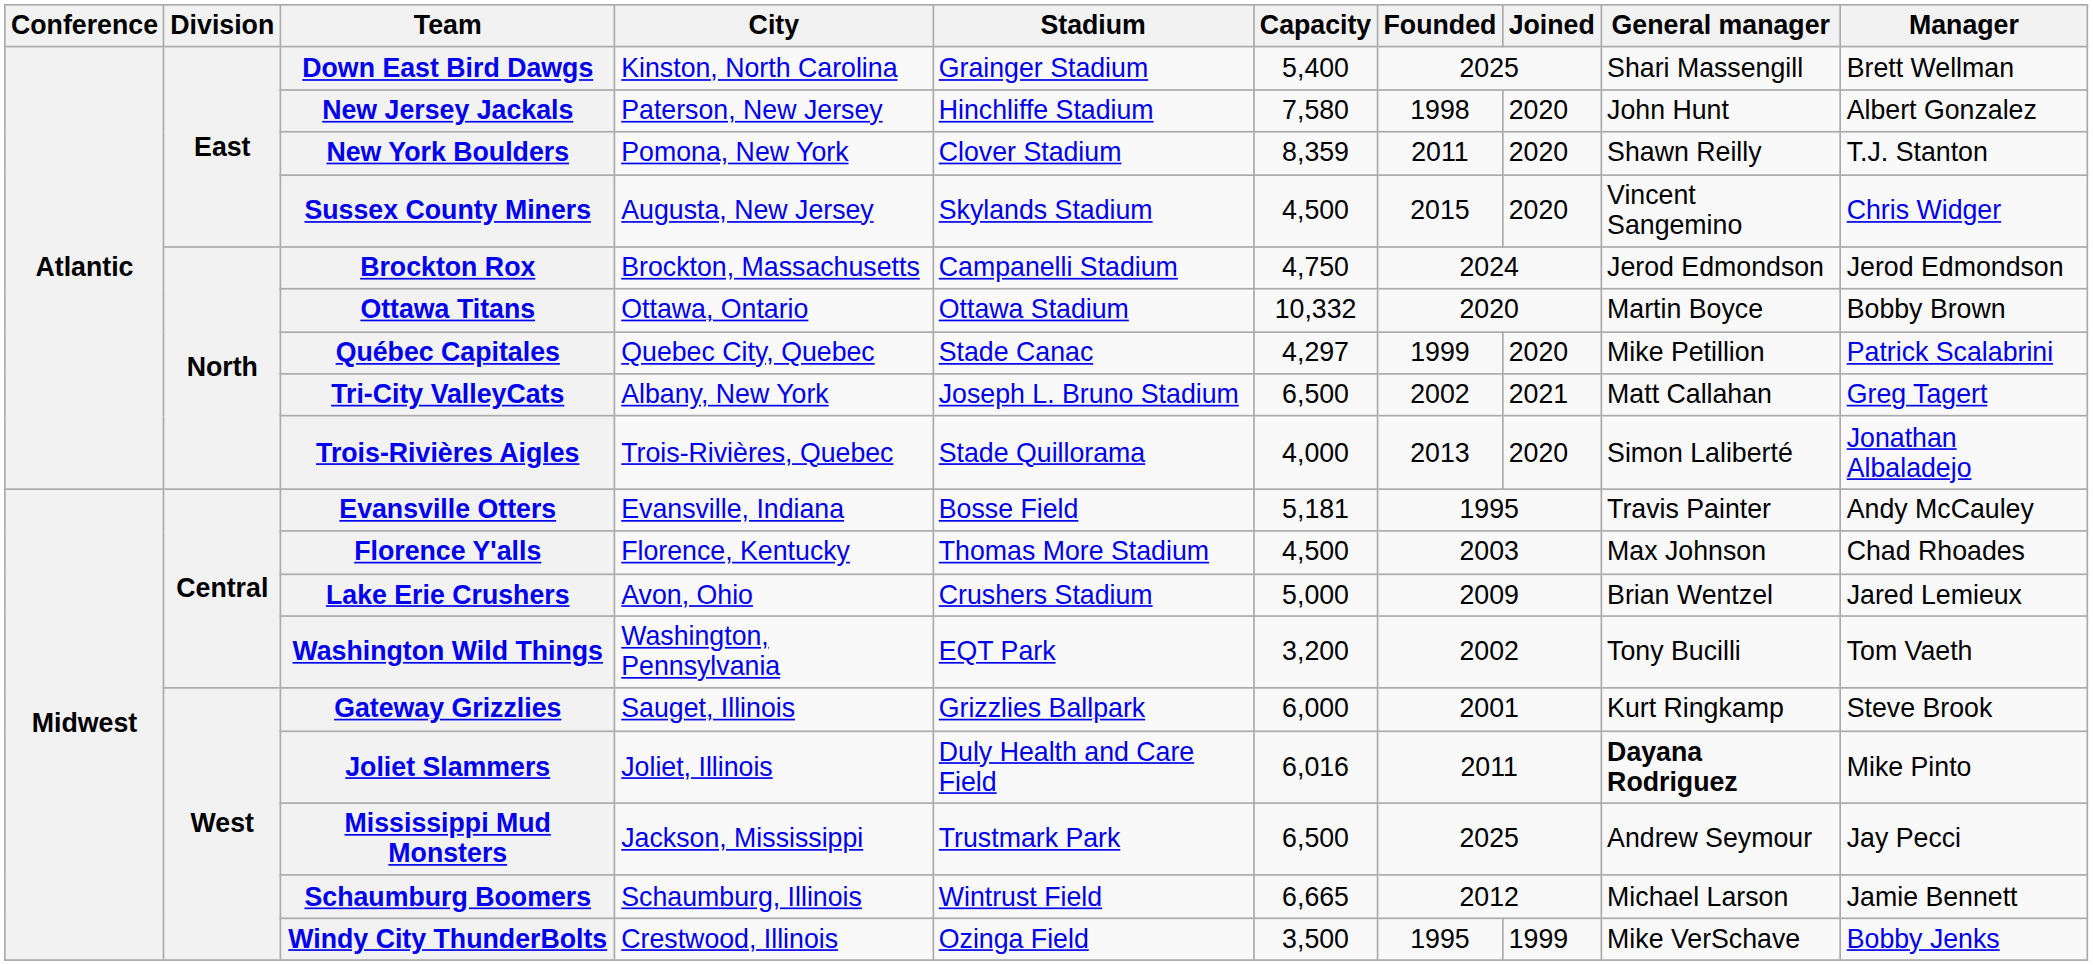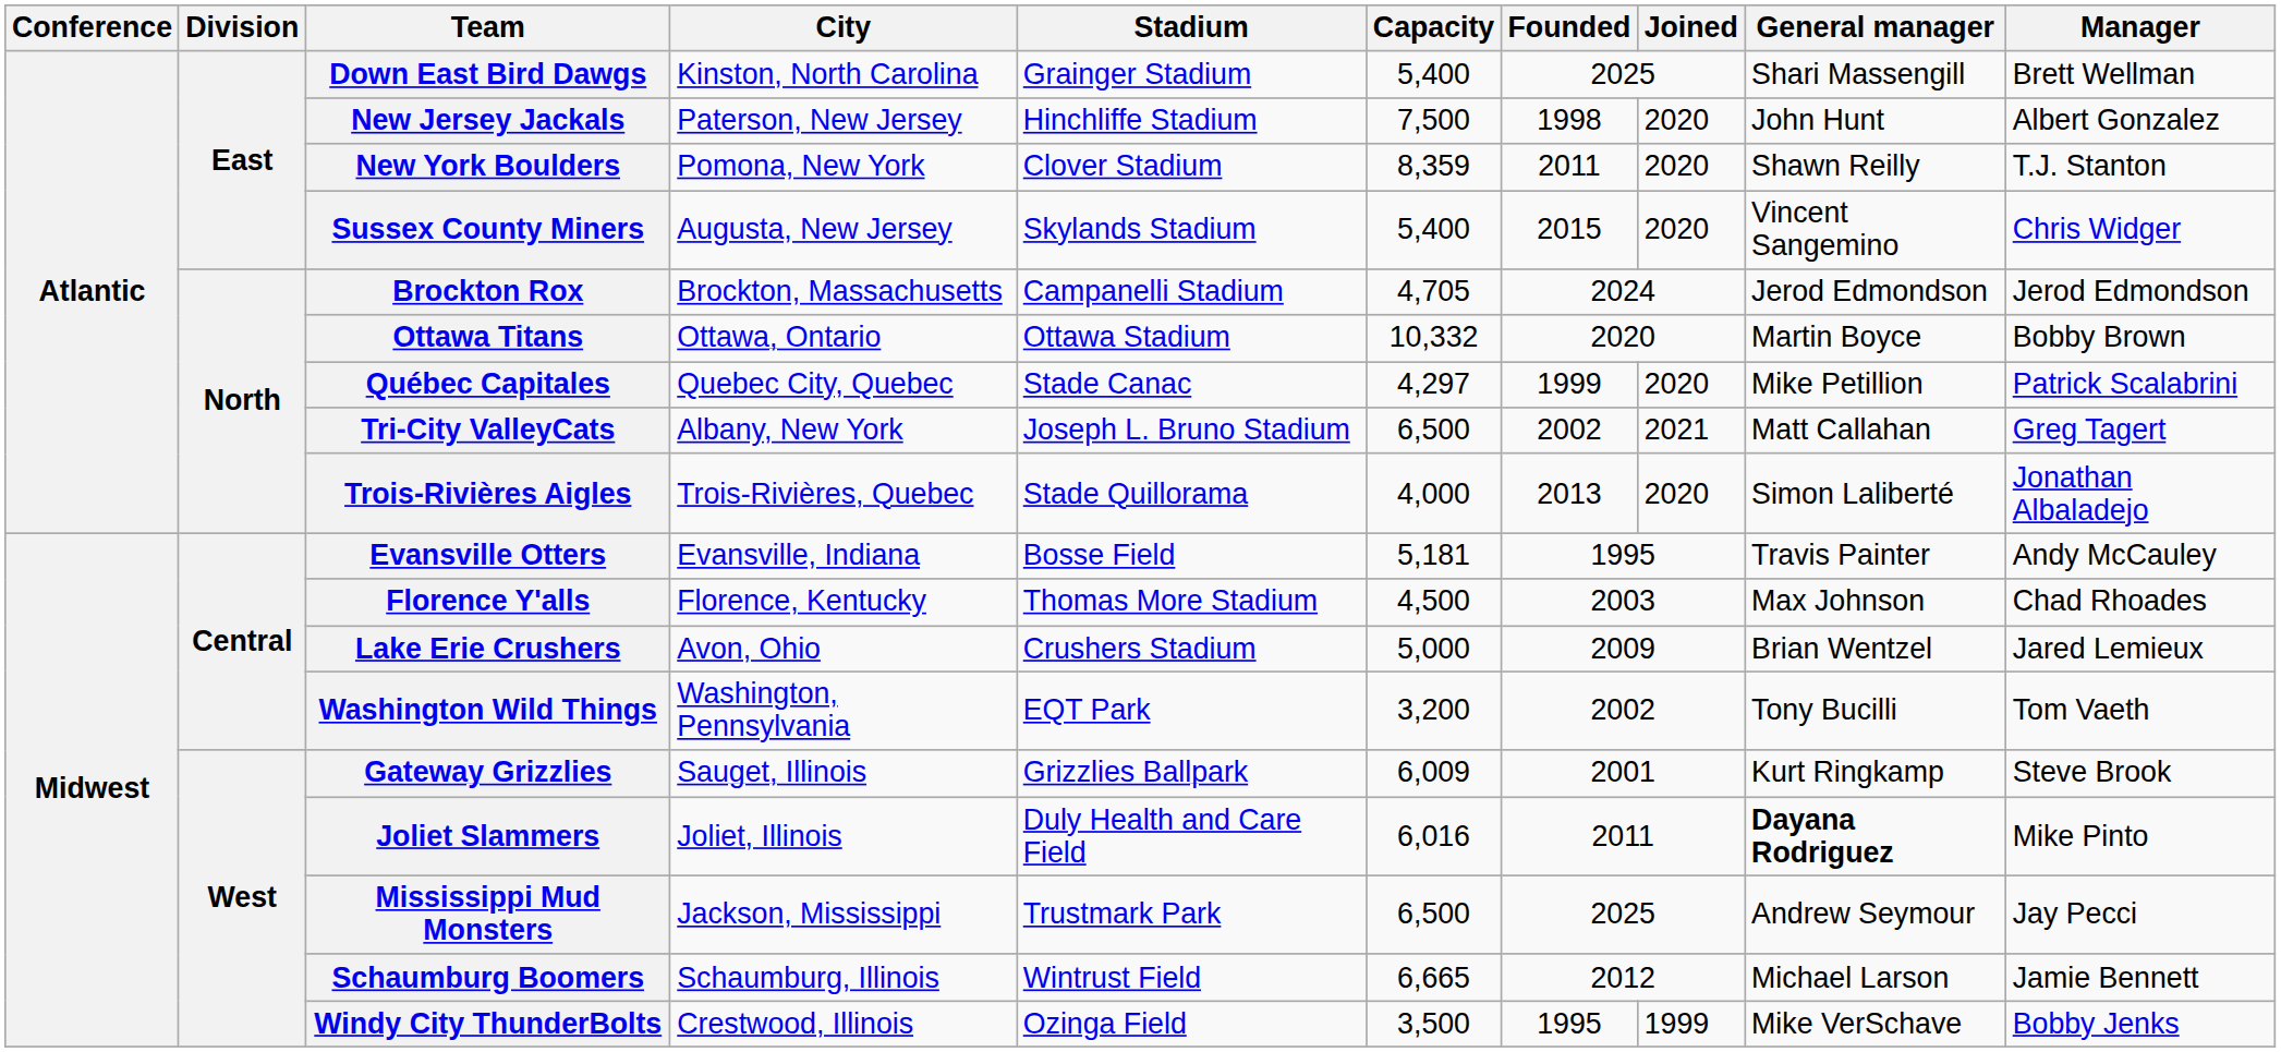 <table class="wikitable sortable plainrowheaders" style="text-align:left">
 <tr>
 <th scope="col" align="center">Conference</th>
 <th scope="col" align="center">Division</th>
 <th scope="col" align="center">Team</th>
 <th scope="col" align="center">City</th>
 <th scope="col" align="center">Stadium</th>
 <th scope="col" align="center">Capacity</th>
 <th scope="col" align="center">Founded</th>
 <th scope="col" align="center">Joined</th>
 <th scope="col" align="center">General manager</th>
 <th scope="col" align="center">Manager</th>
 </tr>
 <tr>
 <th rowspan="9">Atlantic</th>
 <th rowspan="4">East</th>
 <th scope="row"><a href='#'>Down East Bird Dawgs</a></th>
 <td><a href='#'>Kinston, North Carolina</a></td>
 <td><a href='#'>Grainger Stadium</a></td>
 <td align=center>5,400</td>
 <td colspan="2" style="text-align:center;">2025</td>
 <td>Shari Massengill</td>
 <td>Brett Wellman</td>
 </tr>
 <tr>
 <th scope="row"><a href='#'>New Jersey Jackals</a></th>
 <td><a href='#'>Paterson, New Jersey</a></td>
 <td><a href='#'>Hinchliffe Stadium</a></td>
-<td align=center>7,580</td>
+<td align=center>7,500</td>
 <td style="text-align:center;">1998</td>
 <td>2020</td>
 <td>John Hunt</td>
 <td>Albert Gonzalez</td>
 </tr>
 <tr>
 <th scope="row"><a href='#'>New York Boulders</a></th>
 <td><a href='#'>Pomona, New York</a></td>
 <td><a href='#'>Clover Stadium</a></td>
 <td align=center>8,359</td>
 <td style="text-align:center;">2011</td>
 <td>2020</td>
 <td>Shawn Reilly</td>
 <td>T.J. Stanton</td>
 </tr>
 <tr>
 <th scope="row"><a href='#'>Sussex County Miners</a></th>
 <td><a href='#'>Augusta, New Jersey</a></td>
 <td><a href='#'>Skylands Stadium</a></td>
-<td align=center>4,500</td>
+<td align=center>5,400</td>
 <td style="text-align:center;">2015</td>
 <td>2020</td>
 <td>Vincent Sangemino</td>
 <td><a href='#'>Chris Widger</a></td>
 </tr>
 <tr>
 <th rowspan="5">North</th>
 <th scope="row"><a href='#'>Brockton Rox</a></th>
 <td><a href='#'>Brockton, Massachusetts</a></td>
 <td><a href='#'>Campanelli Stadium</a></td>
-<td align=center>4,750</td>
+<td align=center>4,705</td>
 <td colspan="2" align="center">2024</td>
 <td>Jerod Edmondson</td>
 <td>Jerod Edmondson</td>
 </tr>
 <tr>
 <th scope="row"><a href='#'>Ottawa Titans</a></th>
 <td><a href='#'>Ottawa, Ontario</a></td>
 <td><a href='#'>Ottawa Stadium</a></td>
 <td align=center>10,332</td>
 <td colspan="2" style="text-align:center;">2020</td>
 <td>Martin Boyce</td>
 <td>Bobby Brown</td>
 </tr>
 <tr>
 <th scope="row"><a href='#'>Québec Capitales</a></th>
 <td><a href='#'>Quebec City, Quebec</a></td>
 <td><a href='#'>Stade Canac</a></td>
 <td align=center>4,297</td>
 <td style="text-align:center;">1999</td>
 <td>2020</td>
 <td>Mike Petillion</td>
 <td><a href='#'>Patrick Scalabrini</a></td>
 </tr>
 <tr>
 <th scope="row"><a href='#'>Tri-City ValleyCats</a></th>
 <td><a href='#'>Albany, New York</a></td>
 <td><a href='#'>Joseph L. Bruno Stadium</a></td>
 <td align=center>6,500</td>
 <td style="text-align:center;">2002</td>
 <td>2021</td>
 <td>Matt Callahan</td>
 <td><a href='#'>Greg Tagert</a></td>
 </tr>
 <tr>
 <th scope="row"><a href='#'>Trois-Rivières Aigles</a></th>
 <td><a href='#'>Trois-Rivières, Quebec</a></td>
 <td><a href='#'>Stade Quillorama</a></td>
 <td align=center>4,000</td>
 <td style="text-align:center;">2013</td>
 <td>2020</td>
 <td>Simon Laliberté</td>
 <td><a href='#'>Jonathan Albaladejo</a></td>
 </tr>
 <tr>
 <th rowspan="9">Midwest</th>
 <th rowspan="4">Central</th>
 <th scope="row"><a href='#'>Evansville Otters</a></th>
 <td><a href='#'>Evansville, Indiana</a></td>
 <td><a href='#'>Bosse Field</a></td>
 <td align=center>5,181</td>
 <td colspan="2" style="text-align:center;">1995</td>
 <td>Travis Painter</td>
 <td>Andy McCauley</td>
 </tr>
 <tr>
 <th scope="row"><a href='#'>Florence Y'alls</a></th>
 <td><a href='#'>Florence, Kentucky</a></td>
 <td><a href='#'>Thomas More Stadium</a></td>
 <td align=center>4,500</td>
 <td colspan="2" align="center">2003</td>
 <td>Max Johnson</td>
 <td>Chad Rhoades</td>
 </tr>
 <tr>
 <th scope="row"><a href='#'>Lake Erie Crushers</a></th>
 <td><a href='#'>Avon, Ohio</a></td>
 <td><a href='#'>Crushers Stadium</a></td>
 <td align=center>5,000</td>
 <td colspan="2" style="text-align:center;">2009</td>
 <td>Brian Wentzel</td>
 <td>Jared Lemieux</td>
 </tr>
 <tr>
 <th scope="row"><a href='#'>Washington Wild Things</a></th>
 <td><a href='#'>Washington, Pennsylvania</a></td>
 <td><a href='#'>EQT Park</a></td>
 <td align=center>3,200</td>
 <td colspan="2" style="text-align:center;">2002</td>
 <td>Tony Bucilli</td>
 <td>Tom Vaeth</td>
 </tr>
 <tr>
 <th rowspan="5">West</th>
 <th scope="row"><a href='#'>Gateway Grizzlies</a></th>
 <td><a href='#'>Sauget, Illinois</a></td>
 <td><a href='#'>Grizzlies Ballpark</a></td>
-<td align=center>6,000</td>
+<td align=center>6,009</td>
 <td colspan="2" style="text-align:center;">2001</td>
 <td>Kurt Ringkamp</td>
 <td>Steve Brook</td>
 </tr>
 <tr>
 <th scope="row"><a href='#'>Joliet Slammers</a></th>
 <td><a href='#'>Joliet, Illinois</a></td>
 <td><a href='#'>Duly Health and Care Field</a></td>
 <td align=center>6,016</td>
 <td colspan="2" style="text-align:center;">2011</td>
 <td><strong>Dayana Rodriguez</strong></td>
 <td>Mike Pinto</td>
 </tr>
 <tr>
 <th scope="row"><a href='#'>Mississippi Mud Monsters</a></th>
 <td><a href='#'>Jackson, Mississippi</a></td>
 <td><a href='#'>Trustmark Park</a></td>
 <td align=center>6,500</td>
 <td colspan="2" align="center">2025</td>
 <td>Andrew Seymour</td>
 <td>Jay Pecci</td>
 </tr>
 <tr>
 <th scope="row"><a href='#'>Schaumburg Boomers</a></th>
 <td><a href='#'>Schaumburg, Illinois</a></td>
 <td><a href='#'>Wintrust Field</a></td>
 <td align=center>6,665</td>
 <td colspan="2" style="text-align:center;">2012</td>
 <td>Michael Larson</td>
 <td>Jamie Bennett</td>
 </tr>
 <tr>
 <th scope="row"><a href='#'>Windy City ThunderBolts</a></th>
 <td><a href='#'>Crestwood, Illinois</a></td>
 <td><a href='#'>Ozinga Field</a></td>
 <td align=center>3,500</td>
 <td style="text-align:center;">1995</td>
 <td>1999</td>
 <td>Mike VerSchave</td>
 <td><a href='#'>Bobby Jenks</a></td>
 </tr>
 </table>
